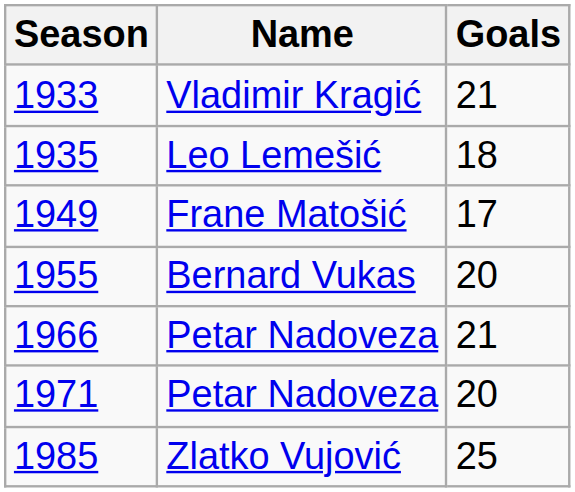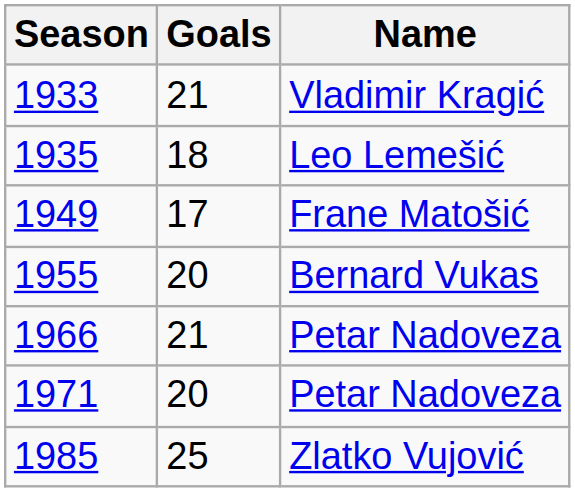 <table class="wikitable">
 <tr>
 <th>Season</th>
+<th>Goals</th>
 <th>Name</th>
-<th>Goals</th>
 </tr>
 <tr>
 <td><a href='#'>1933</a></td>
+<td>21</td>
 <td> <a href='#'>Vladimir Kragić</a></td>
-<td>21</td>
 </tr>
 <tr>
 <td><a href='#'>1935</a></td>
+<td>18</td>
 <td> <a href='#'>Leo Lemešić</a></td>
-<td>18</td>
 </tr>
 <tr>
 <td><a href='#'>1949</a></td>
+<td>17</td>
 <td> <a href='#'>Frane Matošić</a></td>
-<td>17</td>
 </tr>
 <tr>
 <td><a href='#'>1955</a></td>
+<td>20</td>
 <td> <a href='#'>Bernard Vukas</a></td>
-<td>20</td>
 </tr>
 <tr>
 <td><a href='#'>1966</a></td>
+<td>21</td>
 <td> <a href='#'>Petar Nadoveza</a></td>
-<td>21</td>
 </tr>
 <tr>
 <td><a href='#'>1971</a></td>
+<td>20</td>
 <td> <a href='#'>Petar Nadoveza</a></td>
-<td>20</td>
 </tr>
 <tr>
 <td><a href='#'>1985</a></td>
+<td>25</td>
 <td> <a href='#'>Zlatko Vujović</a></td>
-<td>25</td>
 </tr>
 </table>
